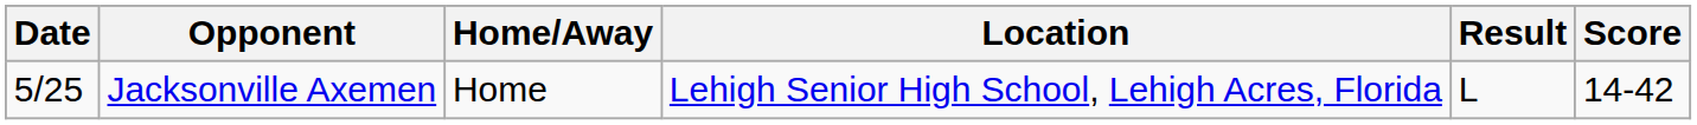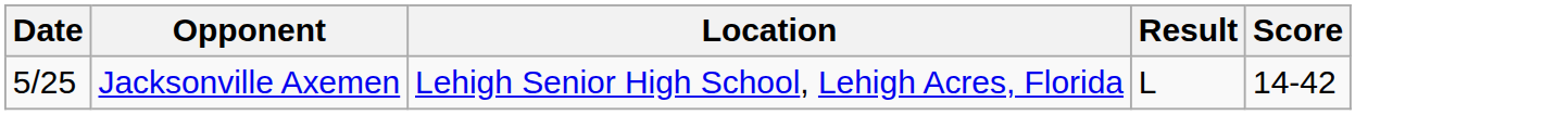 <table class="wikitable">
 <tr>
 <th>Date</th>
 <th>Opponent</th>
-<th>Home/Away</th>
 <th>Location</th>
 <th>Result</th>
 <th>Score</th>
 </tr>
 <tr>
 <td>5/25</td>
 <td><a href='#'>Jacksonville Axemen</a></td>
-<td>Home</td>
 <td><a href='#'>Lehigh Senior High School</a>, <a href='#'>Lehigh Acres, Florida</a></td>
 <td>L</td>
 <td>14-42</td>
 </tr>
 </table>
